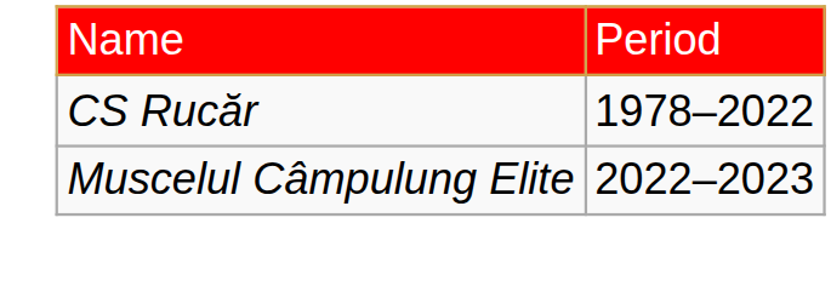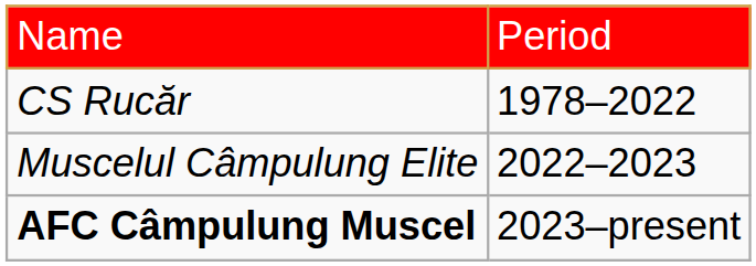 <table class="wikitable" style="text-align: left" align="right">
 <tr>
 <td style="background:#FF0000;color:#FFFFFF;border:1px solid #cfa64d">Name</td>
 <td style="background:#FF0000;color:#FFFFFF;border:1px solid #cfa64d">Period</td>
 </tr>
 <tr>
 <td align=left><em>CS Rucăr</em></td>
 <td>1978–2022</td>
 </tr>
 <tr>
 <td align=left><em>Muscelul Câmpulung Elite</em></td>
 <td>2022–2023</td>
 </tr>
+<tr>
+<td align=left><strong>AFC Câmpulung Muscel</strong></td>
+<td>2023–present</td>
+</tr>
 </table>
